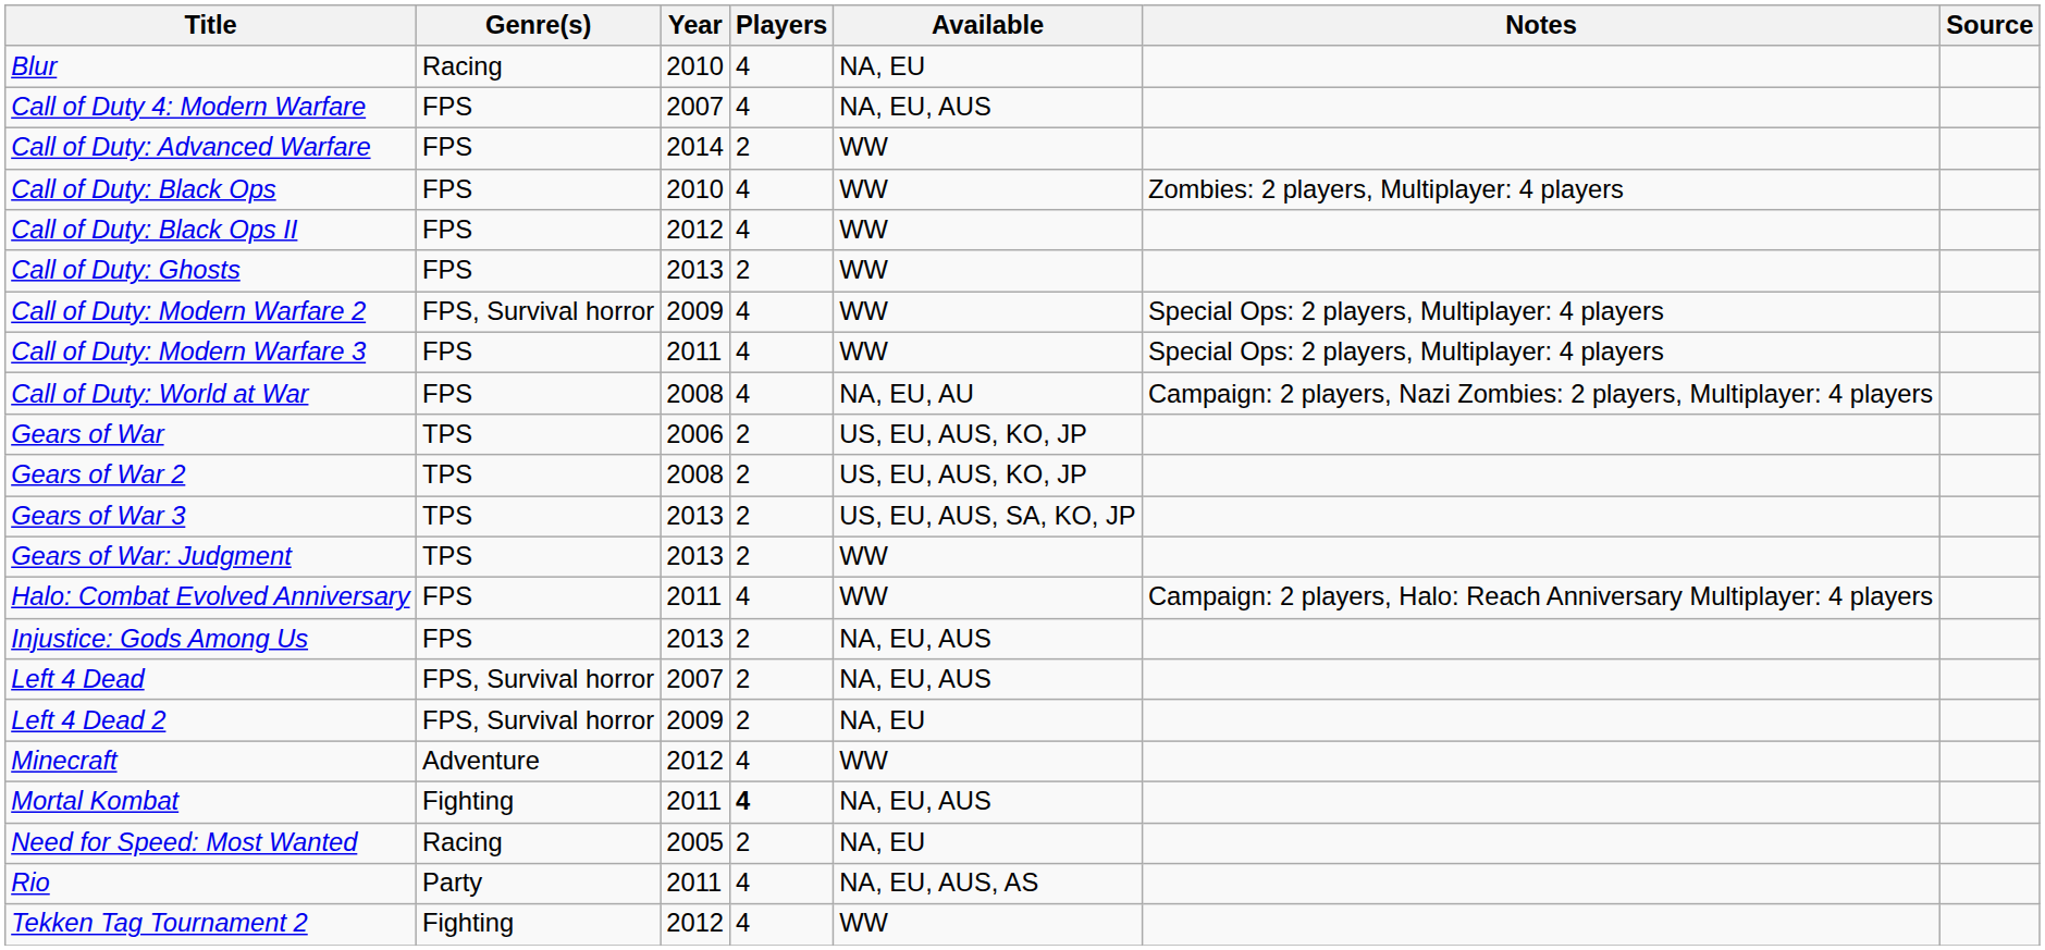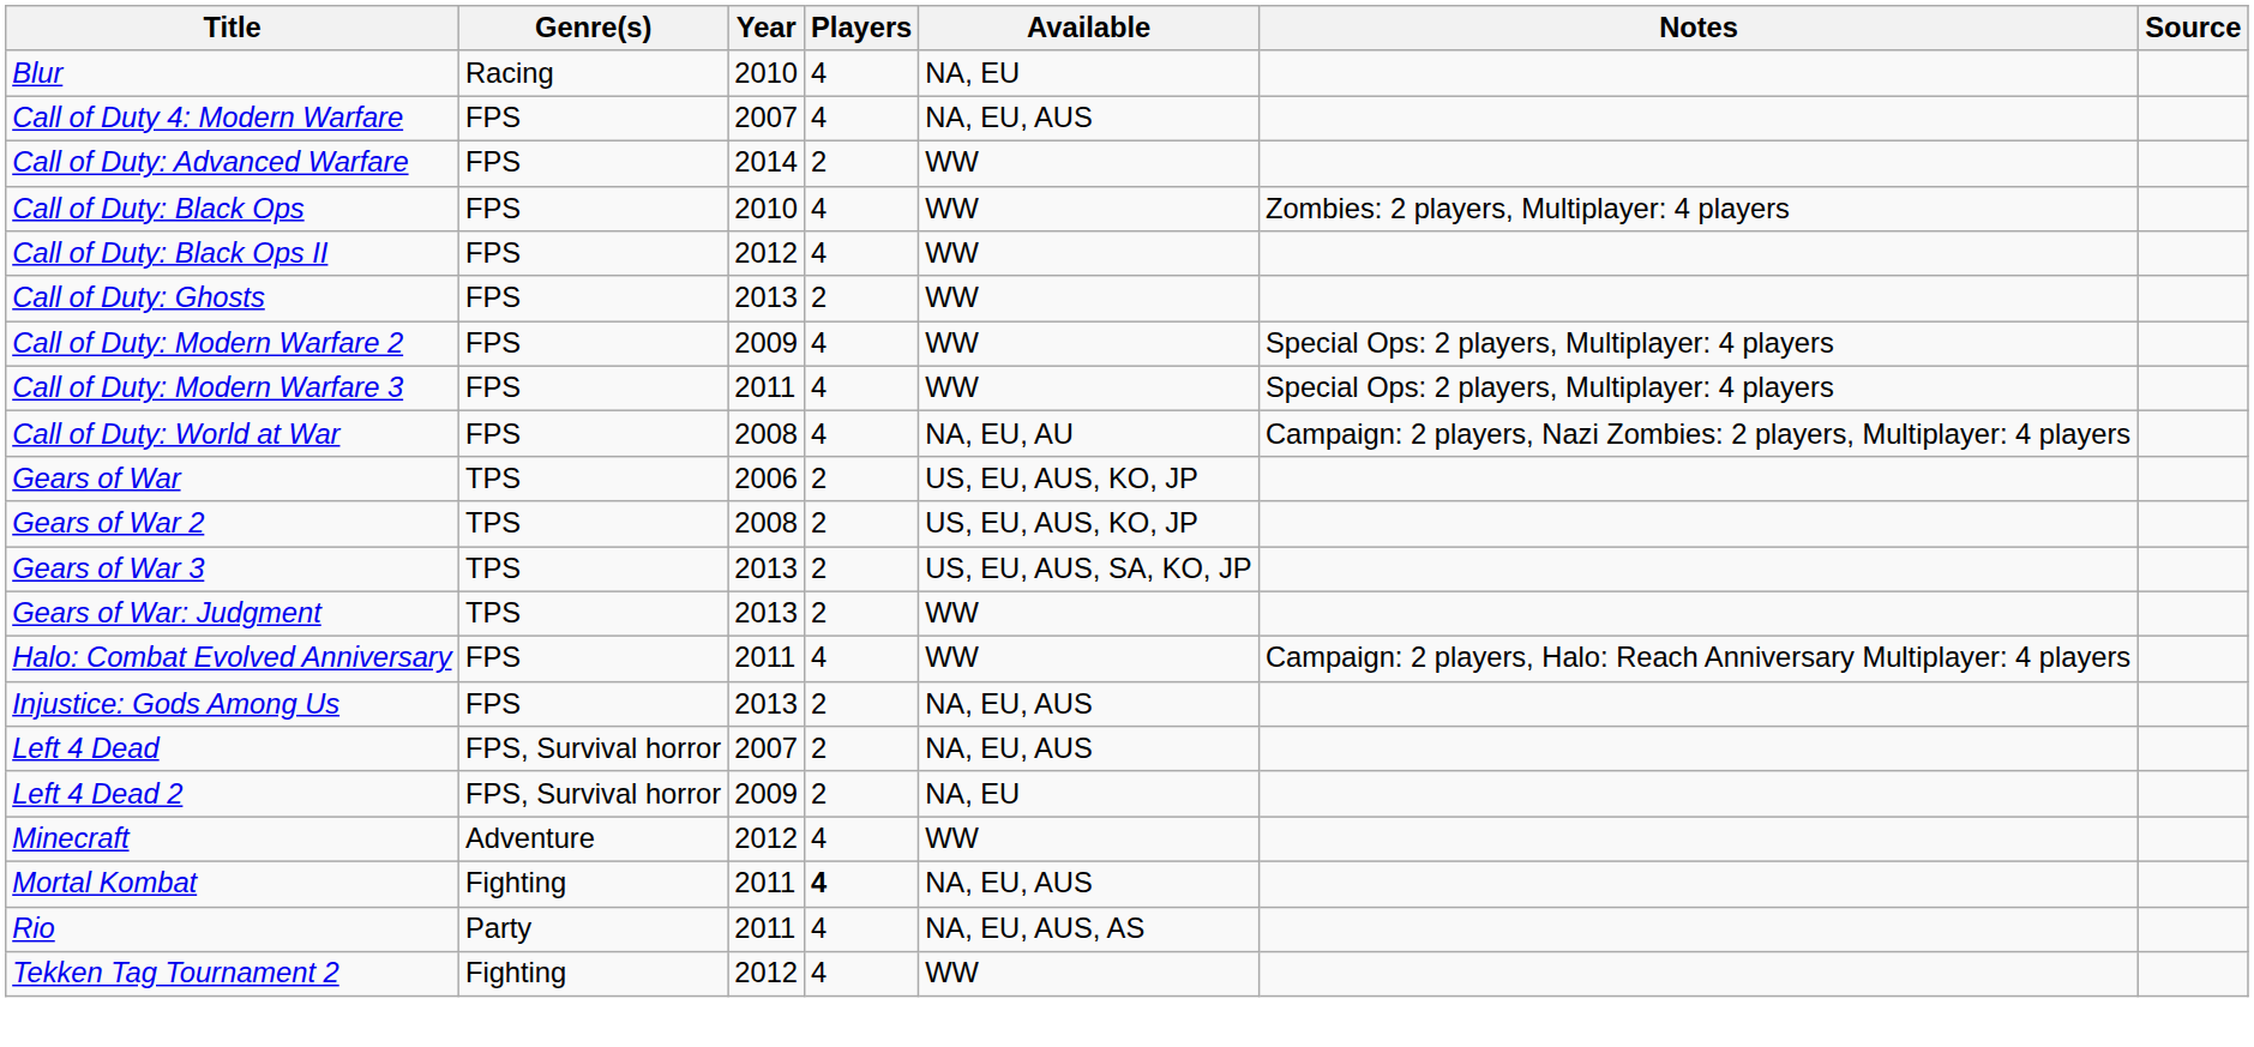 <table class="wikitable sortable" style="width:100%;">
 <tr>
 <th>Title</th>
 <th>Genre(s)</th>
 <th>Year</th>
 <th>Players</th>
 <th>Available</th>
 <th>Notes</th>
 <th>Source</th>
 </tr>
 <tr>
 <td><em><a href='#'>Blur</a></em></td>
 <td>Racing</td>
 <td>2010</td>
 <td>4</td>
 <td>NA, EU</td>
 <td></td>
 <td></td>
 </tr>
 <tr>
 <td><em><a href='#'>Call of Duty 4: Modern Warfare</a></em></td>
 <td>FPS</td>
 <td>2007</td>
 <td>4</td>
 <td>NA, EU, AUS</td>
 <td></td>
 <td></td>
 </tr>
 <tr>
 <td><em><a href='#'>Call of Duty: Advanced Warfare</a></em></td>
 <td>FPS</td>
 <td>2014</td>
 <td>2</td>
 <td>WW</td>
 <td></td>
 <td></td>
 </tr>
 <tr>
 <td><em><a href='#'>Call of Duty: Black Ops</a></em></td>
 <td>FPS</td>
 <td>2010</td>
 <td>4</td>
 <td>WW</td>
 <td>Zombies: 2 players, Multiplayer: 4 players</td>
 <td></td>
 </tr>
 <tr>
 <td><em><a href='#'>Call of Duty: Black Ops II</a></em></td>
 <td>FPS</td>
 <td>2012</td>
 <td>4</td>
 <td>WW</td>
 <td></td>
 <td></td>
 </tr>
 <tr>
 <td><em><a href='#'>Call of Duty: Ghosts</a></em></td>
 <td>FPS</td>
 <td>2013</td>
 <td>2</td>
 <td>WW</td>
 <td></td>
 <td></td>
 </tr>
 <tr>
 <td><em><a href='#'>Call of Duty: Modern Warfare 2</a></em></td>
-<td>FPS, Survival horror</td>
+<td>FPS</td>
 <td>2009</td>
 <td>4</td>
 <td>WW</td>
 <td>Special Ops: 2 players, Multiplayer: 4 players</td>
 <td></td>
 </tr>
 <tr>
 <td><em><a href='#'>Call of Duty: Modern Warfare 3</a></em></td>
 <td>FPS</td>
 <td>2011</td>
 <td>4</td>
 <td>WW</td>
 <td>Special Ops: 2 players, Multiplayer: 4 players</td>
 <td></td>
 </tr>
 <tr>
 <td><em><a href='#'>Call of Duty: World at War</a></em></td>
 <td>FPS</td>
 <td>2008</td>
 <td>4</td>
 <td>NA, EU, AU</td>
 <td>Campaign: 2 players, Nazi Zombies: 2 players, Multiplayer: 4 players</td>
 <td></td>
 </tr>
 <tr>
 <td><em><a href='#'>Gears of War</a></em></td>
 <td>TPS</td>
 <td>2006</td>
 <td>2</td>
 <td>US, EU, AUS, KO, JP</td>
 <td></td>
 <td></td>
 </tr>
 <tr>
 <td><em><a href='#'>Gears of War 2</a></em></td>
 <td>TPS</td>
 <td>2008</td>
 <td>2</td>
 <td>US, EU, AUS, KO, JP</td>
 <td></td>
 <td></td>
 </tr>
 <tr>
 <td><em><a href='#'>Gears of War 3</a></em></td>
 <td>TPS</td>
 <td>2013</td>
 <td>2</td>
 <td>US, EU, AUS, SA, KO, JP</td>
 <td></td>
 <td></td>
 </tr>
 <tr>
 <td><em><a href='#'>Gears of War: Judgment</a></em></td>
 <td>TPS</td>
 <td>2013</td>
 <td>2</td>
 <td>WW</td>
 <td></td>
 <td></td>
 </tr>
 <tr>
 <td><em><a href='#'>Halo: Combat Evolved Anniversary</a></em></td>
 <td>FPS</td>
 <td>2011</td>
 <td>4</td>
 <td>WW</td>
 <td>Campaign: 2 players, Halo: Reach Anniversary Multiplayer: 4 players</td>
 <td></td>
 </tr>
 <tr>
 <td><em><a href='#'>Injustice: Gods Among Us</a></em></td>
 <td>FPS</td>
 <td>2013</td>
 <td>2</td>
 <td>NA, EU, AUS</td>
 <td></td>
 <td></td>
 </tr>
 <tr>
 <td><em><a href='#'>Left 4 Dead</a></em></td>
 <td>FPS, Survival horror</td>
 <td>2007</td>
 <td>2</td>
 <td>NA, EU, AUS</td>
 <td></td>
 <td></td>
 </tr>
 <tr>
 <td><em><a href='#'>Left 4 Dead 2</a></em></td>
 <td>FPS, Survival horror</td>
 <td>2009</td>
 <td>2</td>
 <td>NA, EU</td>
 <td></td>
 <td></td>
 </tr>
 <tr>
 <td><em><a href='#'>Minecraft</a></em></td>
 <td>Adventure</td>
 <td>2012</td>
 <td>4</td>
 <td>WW</td>
 <td></td>
 <td></td>
 </tr>
 <tr>
 <td><em><a href='#'>Mortal Kombat</a></em></td>
 <td>Fighting</td>
 <td>2011</td>
 <td><strong>4</strong></td>
 <td>NA, EU, AUS</td>
 <td></td>
 <td></td>
 </tr>
 <tr>
-<td><em><a href='#'>Need for Speed: Most Wanted</a></em></td>
-<td>Racing</td>
-<td>2005</td>
-<td>2</td>
-<td>NA, EU</td>
-<td></td>
-<td></td>
-</tr>
-<tr>
 <td><em><a href='#'>Rio</a></em></td>
 <td>Party</td>
 <td>2011</td>
 <td>4</td>
 <td>NA, EU, AUS, AS</td>
 <td></td>
 <td></td>
 </tr>
 <tr>
 <td><em><a href='#'>Tekken Tag Tournament 2</a></em></td>
 <td>Fighting</td>
 <td>2012</td>
 <td>4</td>
 <td>WW</td>
 <td></td>
 <td></td>
 </tr>
 </table>
